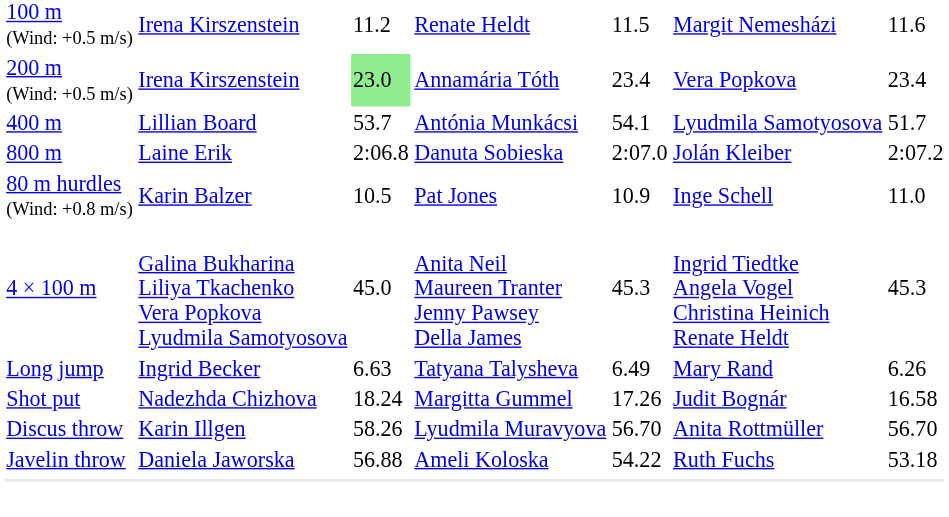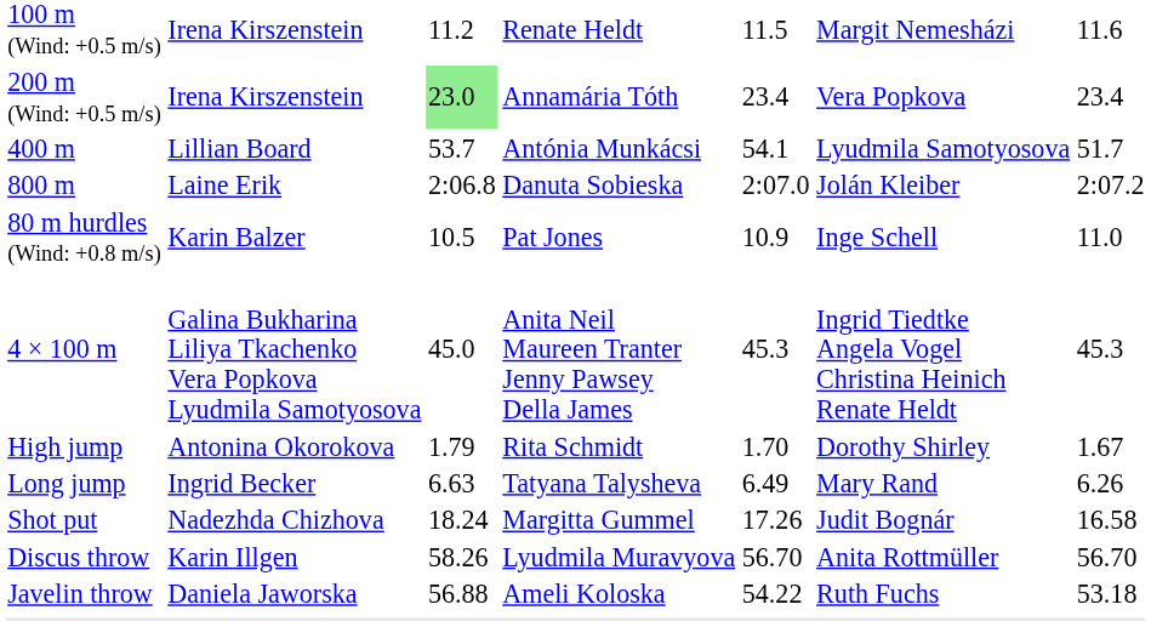 <table>
 <tr>
 <td><a href='#'>100 m</a><br><small>(Wind: +0.5 m/s)</small></td>
 <td><a href='#'>Irena Kirszenstein</a><br></td>
 <td>11.2</td>
 <td><a href='#'>Renate Heldt</a><br></td>
 <td>11.5</td>
 <td><a href='#'>Margit Nemesházi</a><br></td>
 <td>11.6</td>
 </tr>
 <tr>
 <td><a href='#'>200 m</a><br><small>(Wind: +0.5 m/s)</small></td>
 <td><a href='#'>Irena Kirszenstein</a><br></td>
 <td style="background: lightgreen;">23.0</td>
 <td><a href='#'>Annamária Tóth</a><br></td>
 <td>23.4</td>
 <td><a href='#'>Vera Popkova</a><br></td>
 <td>23.4</td>
 </tr>
 <tr>
 <td><a href='#'>400 m</a></td>
 <td><a href='#'>Lillian Board</a><br></td>
 <td>53.7</td>
 <td><a href='#'>Antónia Munkácsi</a><br></td>
 <td>54.1</td>
 <td><a href='#'>Lyudmila Samotyosova</a><br></td>
 <td>51.7</td>
 </tr>
 <tr>
 <td><a href='#'>800 m</a></td>
 <td><a href='#'>Laine Erik</a><br></td>
 <td>2:06.8</td>
 <td><a href='#'>Danuta Sobieska</a><br></td>
 <td>2:07.0</td>
 <td><a href='#'>Jolán Kleiber</a><br></td>
 <td>2:07.2</td>
 </tr>
 <tr>
 <td><a href='#'>80 m hurdles</a><br><small>(Wind: +0.8 m/s)</small></td>
 <td><a href='#'>Karin Balzer</a><br></td>
 <td>10.5</td>
 <td><a href='#'>Pat Jones</a><br></td>
 <td>10.9</td>
 <td><a href='#'>Inge Schell</a><br></td>
 <td>11.0</td>
 </tr>
 <tr>
 <td><a href='#'>4 × 100 m</a></td>
 <td><br><a href='#'>Galina Bukharina</a><br><a href='#'>Liliya Tkachenko</a><br><a href='#'>Vera Popkova</a><br><a href='#'>Lyudmila Samotyosova</a></td>
 <td>45.0</td>
 <td><br><a href='#'>Anita Neil</a><br><a href='#'>Maureen Tranter</a><br><a href='#'>Jenny Pawsey</a><br><a href='#'>Della James</a></td>
 <td>45.3</td>
 <td><br><a href='#'>Ingrid Tiedtke</a><br><a href='#'>Angela Vogel</a><br><a href='#'>Christina Heinich</a><br><a href='#'>Renate Heldt</a></td>
 <td>45.3</td>
 </tr>
 <tr>
+<td><a href='#'>High jump</a></td>
+<td><a href='#'>Antonina Okorokova</a><br></td>
+<td>1.79</td>
+<td><a href='#'>Rita Schmidt</a><br></td>
+<td>1.70</td>
+<td><a href='#'>Dorothy Shirley</a><br></td>
+<td>1.67</td>
+</tr>
+<tr>
 <td><a href='#'>Long jump</a></td>
 <td><a href='#'>Ingrid Becker</a><br></td>
 <td>6.63</td>
 <td><a href='#'>Tatyana Talysheva</a><br></td>
 <td>6.49</td>
 <td><a href='#'>Mary Rand</a><br></td>
 <td>6.26</td>
 </tr>
 <tr>
 <td><a href='#'>Shot put</a></td>
 <td><a href='#'>Nadezhda Chizhova</a><br></td>
 <td>18.24</td>
 <td><a href='#'>Margitta Gummel</a><br></td>
 <td>17.26</td>
 <td><a href='#'>Judit Bognár</a><br></td>
 <td>16.58</td>
 </tr>
 <tr>
 <td><a href='#'>Discus throw</a></td>
 <td><a href='#'>Karin Illgen</a><br></td>
 <td>58.26</td>
 <td><a href='#'>Lyudmila Muravyova</a><br></td>
 <td>56.70</td>
 <td><a href='#'>Anita Rottmüller</a><br></td>
 <td>56.70</td>
 </tr>
 <tr>
 <td><a href='#'>Javelin throw</a></td>
 <td><a href='#'>Daniela Jaworska</a><br></td>
 <td>56.88</td>
 <td><a href='#'>Ameli Koloska</a><br></td>
 <td>54.22</td>
 <td><a href='#'>Ruth Fuchs</a><br></td>
 <td>53.18</td>
 </tr>
 <tr>
 </tr>
 <tr bgcolor= e8e8e8>
 <td colspan=7></td>
 </tr>
 </table>
